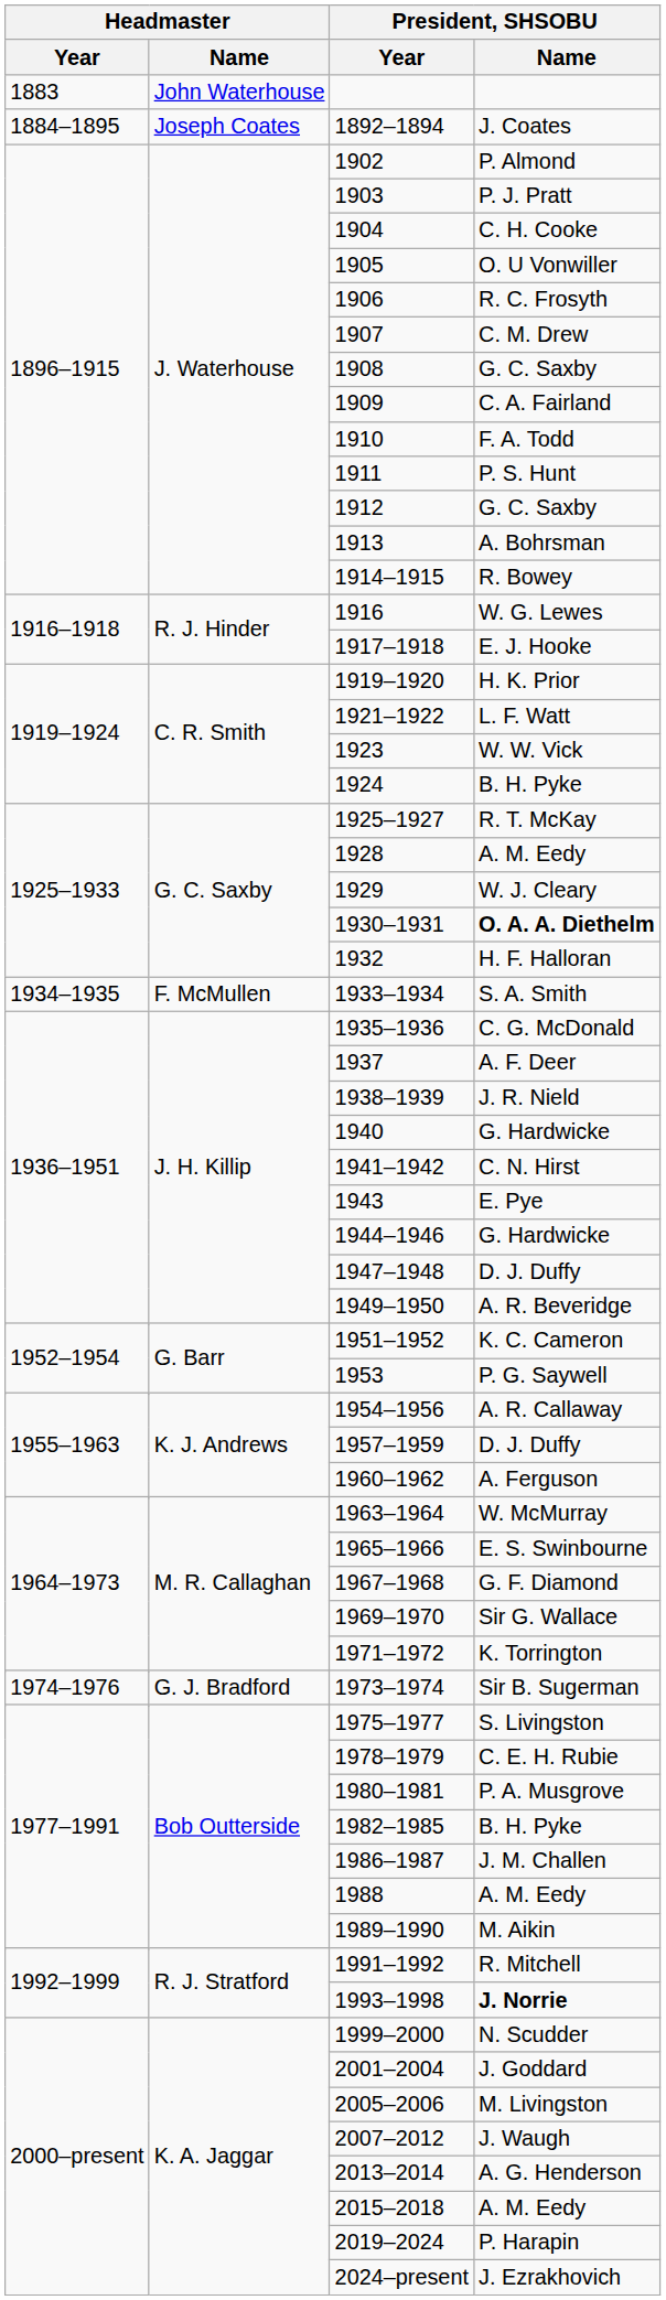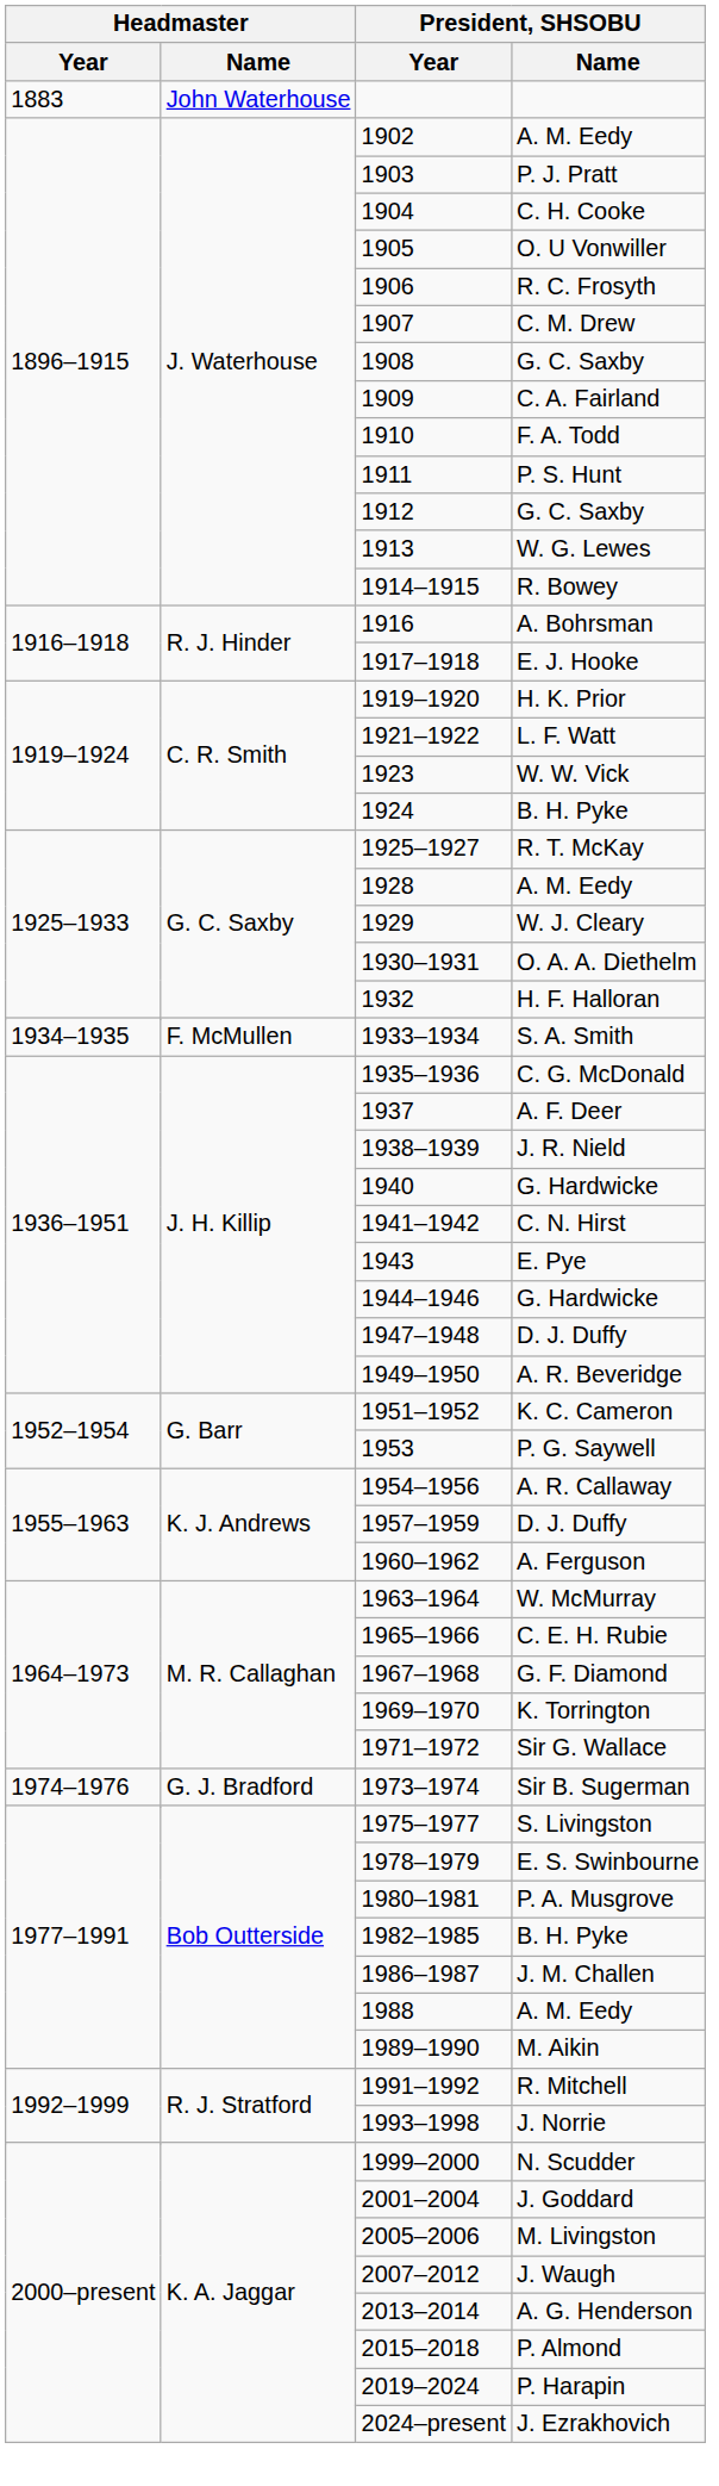 <table class="wikitable">
 <tr>
 <th colspan="2">Headmaster</th>
 <th colspan="2">President, SHSOBU</th>
 </tr>
 <tr>
 <th>Year</th>
 <th>Name</th>
 <th>Year</th>
 <th>Name</th>
 </tr>
 <tr>
 <td>1883</td>
 <td><a href='#'>John Waterhouse</a></td>
 <td></td>
 <td></td>
 </tr>
 <tr>
-<td>1884–1895</td>
-<td><a href='#'>Joseph Coates</a></td>
-<td>1892–1894</td>
-<td>J. Coates</td>
-</tr>
-<tr>
 <td rowspan="13">1896–1915</td>
 <td rowspan="13">J. Waterhouse</td>
 <td>1902</td>
-<td>P. Almond</td>
+<td>A. M. Eedy</td>
 </tr>
 <tr>
 <td>1903</td>
 <td>P. J. Pratt</td>
 </tr>
 <tr>
 <td>1904</td>
 <td>C. H. Cooke</td>
 </tr>
 <tr>
 <td>1905</td>
 <td>O. U Vonwiller</td>
 </tr>
 <tr>
 <td>1906</td>
 <td>R. C. Frosyth</td>
 </tr>
 <tr>
 <td>1907</td>
 <td>C. M. Drew</td>
 </tr>
 <tr>
 <td>1908</td>
 <td>G. C. Saxby</td>
 </tr>
 <tr>
 <td>1909</td>
 <td>C. A. Fairland</td>
 </tr>
 <tr>
 <td>1910</td>
 <td>F. A. Todd</td>
 </tr>
 <tr>
 <td>1911</td>
 <td>P. S. Hunt</td>
 </tr>
 <tr>
 <td>1912</td>
 <td>G. C. Saxby</td>
 </tr>
 <tr>
 <td>1913</td>
-<td>A. Bohrsman</td>
+<td>W. G. Lewes</td>
 </tr>
 <tr>
 <td>1914–1915</td>
 <td>R. Bowey</td>
 </tr>
 <tr>
 <td rowspan="2">1916–1918</td>
 <td rowspan="2">R. J. Hinder</td>
 <td>1916</td>
-<td>W. G. Lewes</td>
+<td>A. Bohrsman</td>
 </tr>
 <tr>
 <td>1917–1918</td>
 <td>E. J. Hooke</td>
 </tr>
 <tr>
 <td rowspan="4">1919–1924</td>
 <td rowspan="4">C. R. Smith</td>
 <td>1919–1920</td>
 <td>H. K. Prior</td>
 </tr>
 <tr>
 <td>1921–1922</td>
 <td>L. F. Watt</td>
 </tr>
 <tr>
 <td>1923</td>
 <td>W. W. Vick</td>
 </tr>
 <tr>
 <td>1924</td>
 <td>B. H. Pyke</td>
 </tr>
 <tr>
 <td rowspan="6">1925–1933</td>
 <td rowspan="6">G. C. Saxby</td>
 <td>1925–1927</td>
 <td>R. T. McKay</td>
 </tr>
 <tr>
 <td>1928</td>
 <td>A. M. Eedy</td>
 </tr>
 <tr>
 <td>1929</td>
 <td>W. J. Cleary</td>
 </tr>
 <tr>
 <td>1930–1931</td>
-<td><strong>O. A. A. Diethelm</strong></td>
+<td>O. A. A. Diethelm</td>
 </tr>
 <tr>
 <td>1932</td>
 <td>H. F. Halloran</td>
 </tr>
 <tr>
 <td rowspan="2">1933–1934</td>
 <td rowspan="2">S. A. Smith</td>
 </tr>
 <tr>
 <td rowspan="2">1934–1935</td>
 <td rowspan="2">F. McMullen</td>
 </tr>
 <tr>
 <td rowspan="2">1935–1936</td>
 <td rowspan="2">C. G. McDonald</td>
 </tr>
 <tr>
 <td rowspan="10">1936–1951</td>
 <td rowspan="10">J. H. Killip</td>
 </tr>
 <tr>
 <td>1937</td>
 <td>A. F. Deer</td>
 </tr>
 <tr>
 <td>1938–1939</td>
 <td>J. R. Nield</td>
 </tr>
 <tr>
 <td>1940</td>
 <td>G. Hardwicke</td>
 </tr>
 <tr>
 <td>1941–1942</td>
 <td>C. N. Hirst</td>
 </tr>
 <tr>
 <td>1943</td>
 <td>E. Pye</td>
 </tr>
 <tr>
 <td>1944–1946</td>
 <td>G. Hardwicke</td>
 </tr>
 <tr>
 <td>1947–1948</td>
 <td>D. J. Duffy</td>
 </tr>
 <tr>
 <td>1949–1950</td>
 <td>A. R. Beveridge</td>
 </tr>
 <tr>
 <td rowspan="2">1951–1952</td>
 <td rowspan="2">K. C. Cameron</td>
 </tr>
 <tr>
 <td rowspan="3">1952–1954</td>
 <td rowspan="3">G. Barr</td>
 </tr>
 <tr>
 <td>1953</td>
 <td>P. G. Saywell</td>
 </tr>
 <tr>
 <td rowspan="2">1954–1956</td>
 <td rowspan="2">A. R. Callaway</td>
 </tr>
 <tr>
 <td rowspan="4">1955–1963</td>
 <td rowspan="4">K. J. Andrews</td>
 </tr>
 <tr>
 <td>1957–1959</td>
 <td>D. J. Duffy</td>
 </tr>
 <tr>
 <td>1960–1962</td>
 <td>A. Ferguson</td>
 </tr>
 <tr>
 <td rowspan="2">1963–1964</td>
 <td rowspan="2">W. McMurray</td>
 </tr>
 <tr>
 <td rowspan="6">1964–1973</td>
 <td rowspan="6">M. R. Callaghan</td>
 </tr>
 <tr>
 <td>1965–1966</td>
-<td>E. S. Swinbourne</td>
+<td>C. E. H. Rubie</td>
 </tr>
 <tr>
 <td>1967–1968</td>
 <td>G. F. Diamond</td>
 </tr>
 <tr>
 <td>1969–1970</td>
-<td>Sir G. Wallace</td>
+<td>K. Torrington</td>
 </tr>
 <tr>
 <td>1971–1972</td>
-<td>K. Torrington</td>
+<td>Sir G. Wallace</td>
 </tr>
 <tr>
 <td rowspan="2">1973–1974</td>
 <td rowspan="2">Sir B. Sugerman</td>
 </tr>
 <tr>
 <td rowspan="2">1974–1976</td>
 <td rowspan="2">G. J. Bradford</td>
 </tr>
 <tr>
 <td rowspan="2">1975–1977</td>
 <td rowspan="2">S. Livingston</td>
 </tr>
 <tr>
 <td rowspan="8">1977–1991</td>
 <td rowspan="8"><a href='#'>Bob Outterside</a></td>
 </tr>
 <tr>
 <td>1978–1979</td>
-<td>C. E. H. Rubie</td>
+<td>E. S. Swinbourne</td>
 </tr>
 <tr>
 <td>1980–1981</td>
 <td>P. A. Musgrove</td>
 </tr>
 <tr>
 <td>1982–1985</td>
 <td>B. H. Pyke</td>
 </tr>
 <tr>
 <td>1986–1987</td>
 <td>J. M. Challen</td>
 </tr>
 <tr>
 <td>1988</td>
 <td>A. M. Eedy</td>
 </tr>
 <tr>
 <td>1989–1990</td>
 <td>M. Aikin</td>
 </tr>
 <tr>
 <td rowspan="2">1991–1992</td>
 <td rowspan="2">R. Mitchell</td>
 </tr>
 <tr>
 <td rowspan="3">1992–1999</td>
 <td rowspan="3">R. J. Stratford</td>
 </tr>
 <tr>
 <td>1993–1998</td>
-<td><strong>J. Norrie</strong></td>
+<td>J. Norrie</td>
 </tr>
 <tr>
 <td rowspan="2">1999–2000</td>
 <td rowspan="2">N. Scudder</td>
 </tr>
 <tr>
 <td rowspan="8">2000–present</td>
 <td rowspan="8">K. A. Jaggar</td>
 </tr>
 <tr>
 <td>2001–2004</td>
 <td>J. Goddard</td>
 </tr>
 <tr>
 <td>2005–2006</td>
 <td>M. Livingston</td>
 </tr>
 <tr>
 <td>2007–2012</td>
 <td>J. Waugh</td>
 </tr>
 <tr>
 <td>2013–2014</td>
 <td>A. G. Henderson</td>
 </tr>
 <tr>
 <td>2015–2018</td>
-<td>A. M. Eedy</td>
+<td>P. Almond</td>
 </tr>
 <tr>
 <td>2019–2024</td>
 <td>P. Harapin</td>
 </tr>
 <tr>
 <td>2024–present</td>
 <td>J. Ezrakhovich</td>
 </tr>
 </table>
